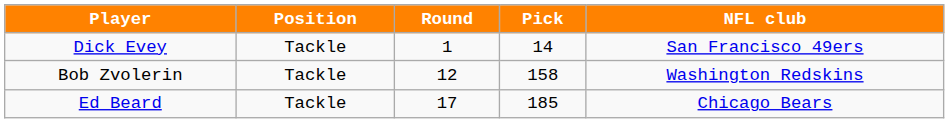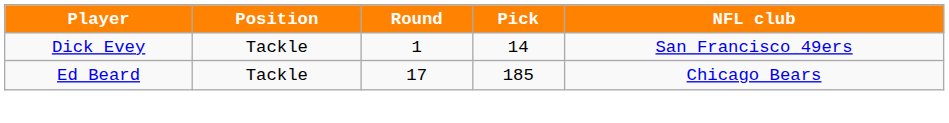 <table class="wikitable" width="80%">
 <tr align="center"  style="background:#FF8200;color:#FFFFFF;">
 <td><strong>Player</strong></td>
 <td><strong>Position</strong></td>
 <td><strong>Round</strong></td>
 <td><strong>Pick</strong></td>
 <td><strong>NFL club</strong></td>
 </tr>
 <tr align="center" bgcolor="">
 <td><a href='#'>Dick Evey</a></td>
 <td>Tackle</td>
 <td>1</td>
 <td>14</td>
 <td><a href='#'>San Francisco 49ers</a></td>
 </tr>
 <tr align="center" bgcolor="">
-<td>Bob Zvolerin</td>
-<td>Tackle</td>
-<td>12</td>
-<td>158</td>
-<td><a href='#'>Washington Redskins</a></td>
-</tr>
-<tr align="center" bgcolor="">
 <td><a href='#'>Ed Beard</a></td>
 <td>Tackle</td>
 <td>17</td>
 <td>185</td>
 <td><a href='#'>Chicago Bears</a></td>
 </tr>
 </table>
